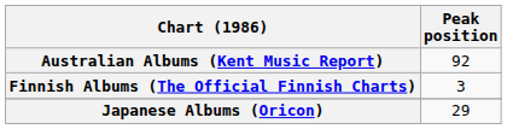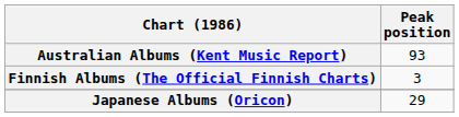 <table class="wikitable sortable plainrowheaders" style="text-align:center">
 <tr>
 <th scope="col">Chart (1986)</th>
 <th scope="col">Peak<br> position</th>
 </tr>
 <tr>
 <th scope="row">Australian Albums (<a href='#'>Kent Music Report</a>)</th>
-<td align="center">92</td>
+<td align="center">93</td>
 </tr>
 <tr>
 <th scope="row">Finnish Albums (<a href='#'>The Official Finnish Charts</a>)</th>
 <td align="center">3</td>
 </tr>
 <tr>
 </tr>
 <tr>
 <th scope="row">Japanese Albums (<a href='#'>Oricon</a>)</th>
 <td align="center">29</td>
 </tr>
 <tr>
 </tr>
 <tr>
 </tr>
 <tr>
 </tr>
 <tr>
 </tr>
 <tr>
 </tr>
 </table>
